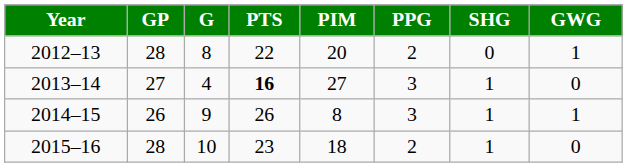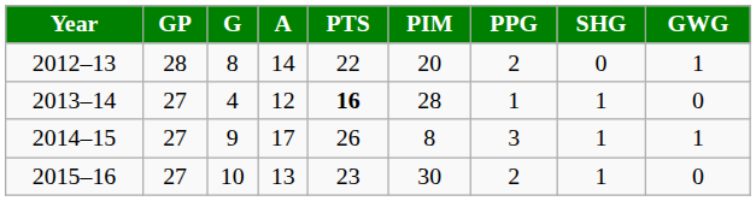 <table class="wikitable" style="width:80%;">
 <tr style="text-align:center; background:green; color:#FFFFFF;">
 <td><strong>Year</strong></td>
 <td><strong>GP</strong></td>
 <td><strong>G</strong></td>
+<td><strong>A</strong></td>
 <td><strong>PTS</strong></td>
 <td><strong>PIM</strong></td>
 <td><strong>PPG</strong></td>
 <td><strong>SHG</strong></td>
 <td><strong>GWG</strong></td>
 </tr>
 <tr style="text-align:center;" bgcolor="">
 <td>2012–13</td>
 <td>28</td>
 <td>8</td>
+<td>14</td>
 <td>22</td>
 <td>20</td>
 <td>2</td>
 <td>0</td>
 <td>1</td>
 </tr>
 <tr style="text-align:center;" bgcolor="">
 <td>2013–14</td>
 <td>27</td>
 <td>4</td>
+<td>12</td>
 <td><strong>16</strong></td>
-<td>27</td>
-<td>3</td>
+<td>28</td>
+<td>1</td>
 <td>1</td>
 <td>0</td>
 </tr>
 <tr style="text-align:center;" bgcolor="">
 <td>2014–15</td>
-<td>26</td>
+<td>27</td>
 <td>9</td>
+<td>17</td>
 <td>26</td>
 <td>8</td>
 <td>3</td>
 <td>1</td>
 <td>1</td>
 </tr>
 <tr style="text-align:center;" bgcolor="">
 <td>2015–16</td>
-<td>28</td>
+<td>27</td>
 <td>10</td>
+<td>13</td>
 <td>23</td>
-<td>18</td>
+<td>30</td>
 <td>2</td>
 <td>1</td>
 <td>0</td>
 </tr>
 </table>
